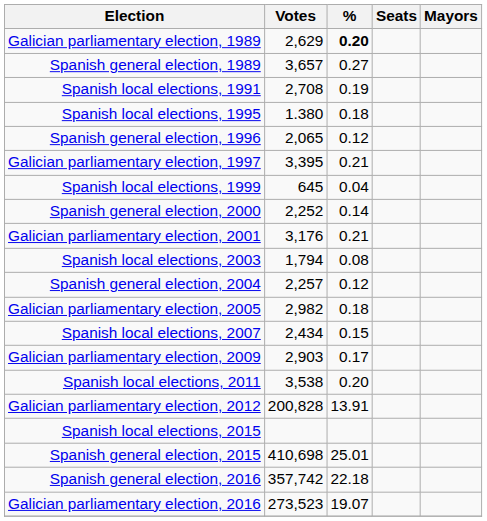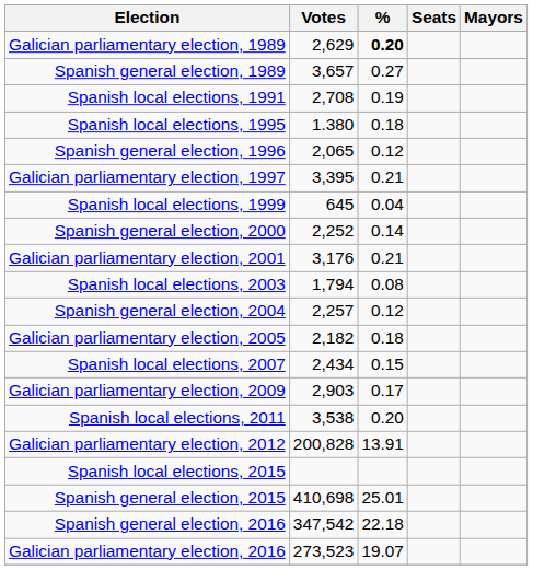 <table class="wikitable sortable">
 <tr>
 <th bgcolor="#BFCFFF">Election</th>
 <th bgcolor="#BFCFFF">Votes</th>
 <th bgcolor="#BFCFFF">%</th>
 <th bgcolor="#BFCFFF">Seats</th>
 <th bgcolor="#BFCFFF">Mayors</th>
 </tr>
 <tr>
 <td align="right"><a href='#'>Galician parliamentary election, 1989</a></td>
 <td align="right">2,629</td>
 <td align="right"><strong>0.20</strong></td>
 <td align="center"></td>
 <td align="center"></td>
 </tr>
 <tr>
 <td align="right"><a href='#'>Spanish general election, 1989</a></td>
 <td align="right">3,657</td>
 <td align="right">0.27</td>
 <td align="center"></td>
 <td align="center"></td>
 </tr>
 <tr>
 <td align="right"><a href='#'>Spanish local elections, 1991</a></td>
 <td align="right">2,708</td>
 <td align="right">0.19</td>
 <td align="center"></td>
 <td align="center"></td>
 </tr>
 <tr>
 <td align="right"><a href='#'>Spanish local elections, 1995</a></td>
 <td align="right">1.380</td>
 <td align="right">0.18</td>
 <td align="center"></td>
 <td align="center"></td>
 </tr>
 <tr>
 <td align="right"><a href='#'>Spanish general election, 1996</a></td>
 <td align="right">2,065</td>
 <td align="right">0.12</td>
 <td align="center"></td>
 <td align="center"></td>
 </tr>
 <tr>
 <td align="right"><a href='#'>Galician parliamentary election, 1997</a></td>
 <td align="right">3,395</td>
 <td align="right">0.21</td>
 <td align="center"></td>
 <td align="center"></td>
 </tr>
 <tr>
 <td align="right"><a href='#'>Spanish local elections, 1999</a></td>
 <td align="right">645</td>
 <td align="right">0.04</td>
 <td align="center"></td>
 <td align="center"></td>
 </tr>
 <tr>
 <td align="right"><a href='#'>Spanish general election, 2000</a></td>
 <td align="right">2,252</td>
 <td align="right">0.14</td>
 <td align="center"></td>
 <td align="center"></td>
 </tr>
 <tr>
 <td align="right"><a href='#'>Galician parliamentary election, 2001</a></td>
 <td align="right">3,176</td>
 <td align="right">0.21</td>
 <td align="center"></td>
 <td align="center"></td>
 </tr>
 <tr>
 <td align="right"><a href='#'>Spanish local elections, 2003</a></td>
 <td align="right">1,794</td>
 <td align="right">0.08</td>
 <td align="center"></td>
 <td align="center"></td>
 </tr>
 <tr>
 <td align="right"><a href='#'>Spanish general election, 2004</a></td>
 <td align="right">2,257</td>
 <td align="right">0.12</td>
 <td align="center"></td>
 <td align="center"></td>
 </tr>
 <tr>
 <td align="right"><a href='#'>Galician parliamentary election, 2005</a></td>
-<td align="right">2,982</td>
+<td align="right">2,182</td>
 <td align="right">0.18</td>
 <td align="center"></td>
 <td align="center"></td>
 </tr>
 <tr>
 <td align="right"><a href='#'>Spanish local elections, 2007</a></td>
 <td align="right">2,434</td>
 <td align="right">0.15</td>
 <td align="center"></td>
 <td align="center"></td>
 </tr>
 <tr>
 <td align="right"><a href='#'>Galician parliamentary election, 2009</a></td>
 <td align="right">2,903</td>
 <td align="right">0.17</td>
 <td align="center"></td>
 <td align="center"></td>
 </tr>
 <tr>
 <td align="right"><a href='#'>Spanish local elections, 2011</a></td>
 <td align="right">3,538</td>
 <td align="right">0.20</td>
 <td align="center"></td>
 <td align="center"></td>
 </tr>
 <tr>
 <td align="right"><a href='#'>Galician parliamentary election, 2012</a></td>
 <td align="right">200,828</td>
 <td align="right">13.91</td>
 <td align="center"></td>
 <td align="center"></td>
 </tr>
 <tr>
 <td align="right"><a href='#'>Spanish local elections, 2015</a></td>
 <td align="right"></td>
 <td align="right"></td>
 <td align="center"></td>
 <td align="center"></td>
 </tr>
 <tr>
 <td align="right"><a href='#'>Spanish general election, 2015</a></td>
 <td align="right">410,698</td>
 <td align="right">25.01</td>
 <td align="center"></td>
 <td align="center"></td>
 </tr>
 <tr>
 <td align="right"><a href='#'>Spanish general election, 2016</a></td>
-<td align="right">357,742</td>
+<td align="right">347,542</td>
 <td align="right">22.18</td>
 <td align="center"></td>
 <td align="center"></td>
 </tr>
 <tr>
 <td align="right"><a href='#'>Galician parliamentary election, 2016</a></td>
 <td align="right">273,523</td>
 <td align="right">19.07</td>
 <td align="center"></td>
 <td align="center"></td>
 </tr>
 <tr>
 </tr>
 </table>
